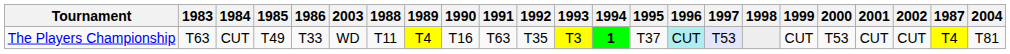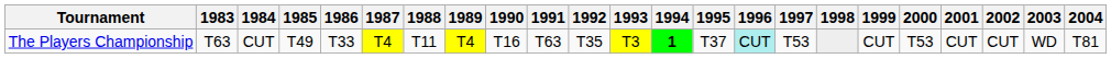 <table class="wikitable" style="font-size:95%;text-align:center;">
 <tr>
 <th>Tournament</th>
 <th>1983</th>
 <th>1984</th>
 <th>1985</th>
 <th>1986</th>
-<th>2003</th>
+<th>1987</th>
 <th>1988</th>
 <th>1989</th>
 <th>1990</th>
 <th>1991</th>
 <th>1992</th>
 <th>1993</th>
 <th>1994</th>
 <th>1995</th>
 <th>1996</th>
 <th>1997</th>
 <th>1998</th>
 <th>1999</th>
 <th>2000</th>
 <th>2001</th>
 <th>2002</th>
-<th>1987</th>
+<th>2003</th>
 <th>2004</th>
 </tr>
 <tr>
 <td align=left><a href='#'>The Players Championship</a></td>
 <td>T63</td>
 <td>CUT</td>
 <td>T49</td>
 <td>T33</td>
-<td>WD</td>
+<td style="background:yellow;">T4</td>
 <td>T11</td>
 <td style="background:yellow;">T4</td>
 <td>T16</td>
 <td>T63</td>
 <td>T35</td>
 <td style="background:yellow;">T3</td>
 <td style="background:lime;"><strong>1</strong></td>
 <td>T37</td>
 <td style="background: paleturquoise;">CUT</td>
-<td style="background: lavender;">T53</td>
+<td>T53</td>
 <td style="background:#eeeeee;"></td>
 <td>CUT</td>
 <td>T53</td>
 <td>CUT</td>
 <td>CUT</td>
-<td style="background:yellow;">T4</td>
+<td>WD</td>
 <td>T81</td>
 </tr>
 </table>
